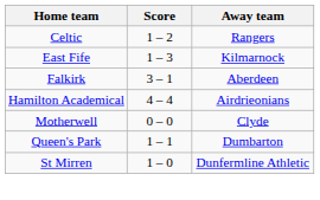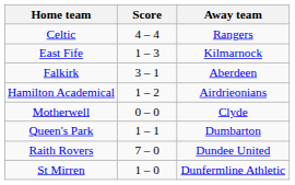 <table class="wikitable" style="text-align: center">
 <tr>
 <th width=140>Home team</th>
 <th width=70>Score</th>
 <th width=140>Away team</th>
 </tr>
 <tr>
 <td><a href='#'>Celtic</a></td>
-<td>1 – 2</td>
+<td>4 – 4</td>
 <td><a href='#'>Rangers</a></td>
 </tr>
 <tr>
 <td><a href='#'>East Fife</a></td>
 <td>1 – 3</td>
 <td><a href='#'>Kilmarnock</a></td>
 </tr>
 <tr>
 <td><a href='#'>Falkirk</a></td>
 <td>3 – 1</td>
 <td><a href='#'>Aberdeen</a></td>
 </tr>
 <tr>
 <td><a href='#'>Hamilton Academical</a></td>
-<td>4 – 4</td>
+<td>1 – 2</td>
 <td><a href='#'>Airdrieonians</a></td>
 </tr>
 <tr>
 <td><a href='#'>Motherwell</a></td>
 <td>0 – 0</td>
 <td><a href='#'>Clyde</a></td>
 </tr>
 <tr>
 <td><a href='#'>Queen's Park</a></td>
 <td>1 – 1</td>
 <td><a href='#'>Dumbarton</a></td>
 </tr>
 <tr>
+<td><a href='#'>Raith Rovers</a></td>
+<td>7 – 0</td>
+<td><a href='#'>Dundee United</a></td>
+</tr>
+<tr>
 <td><a href='#'>St Mirren</a></td>
 <td>1 – 0</td>
 <td><a href='#'>Dunfermline Athletic</a></td>
 </tr>
 </table>
